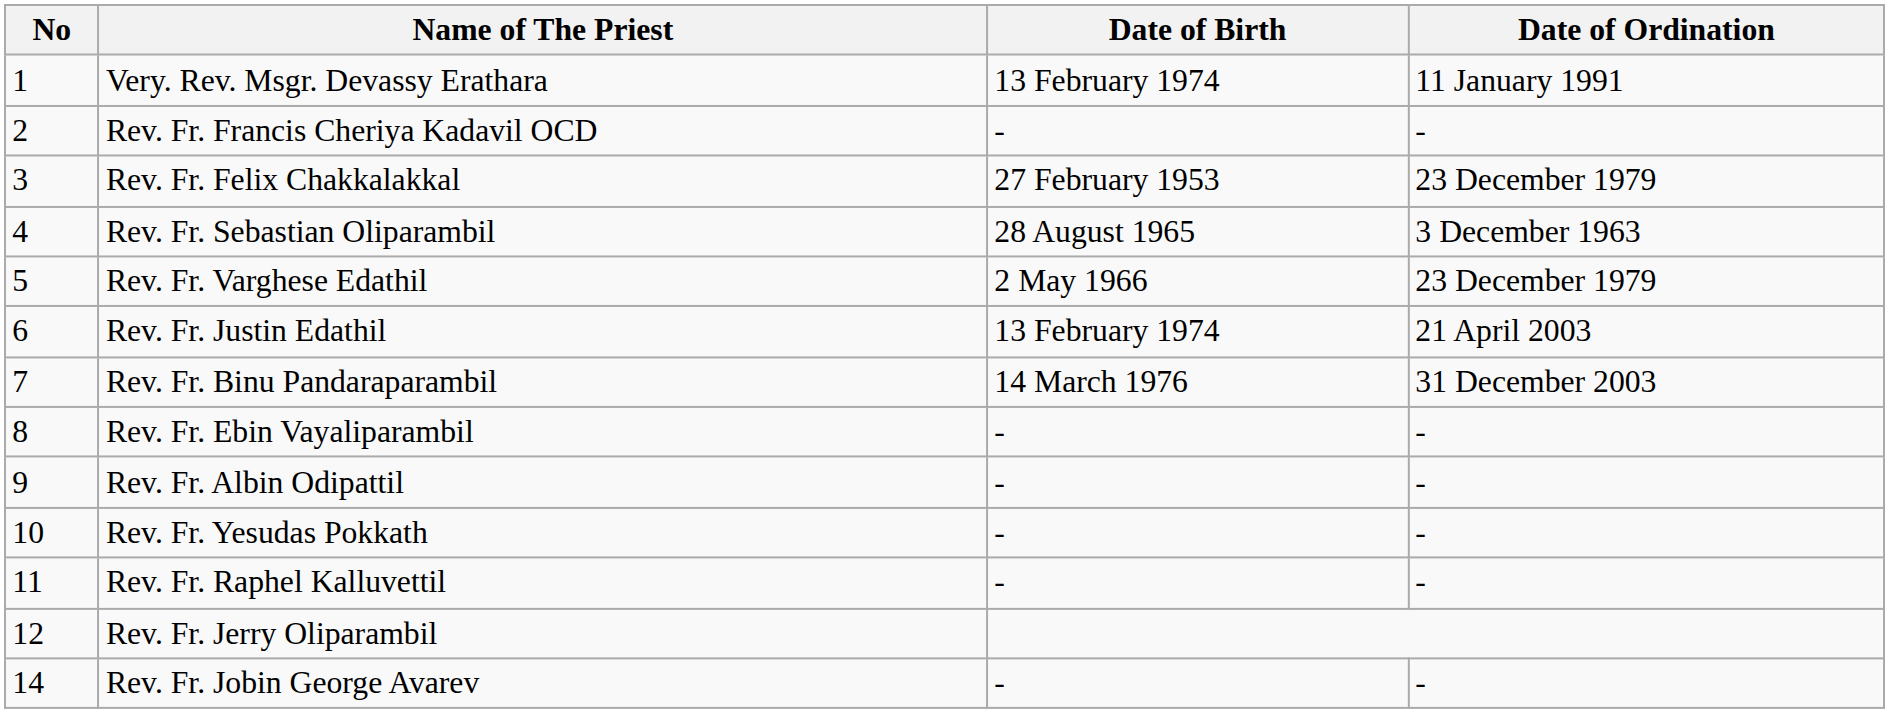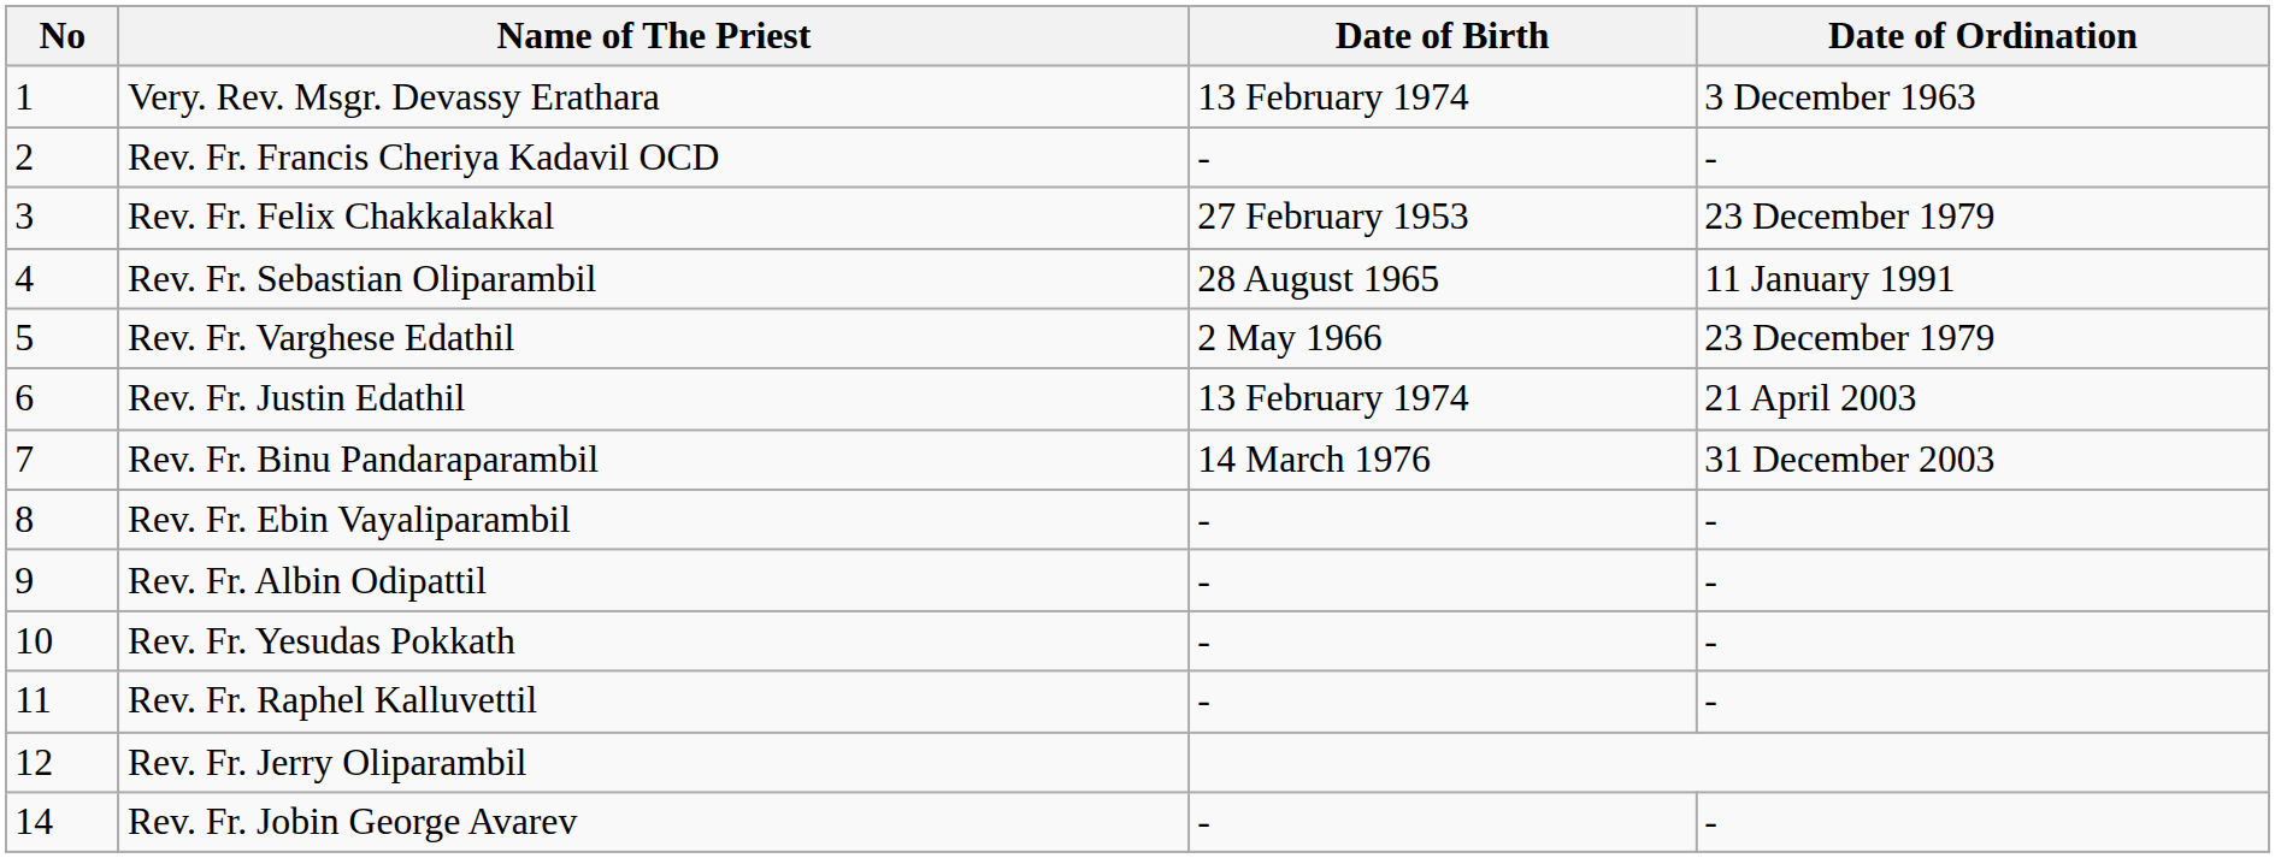 <table class="wikitable" style="width: 60%">
 <tr>
 <th>No</th>
 <th>Name of The Priest</th>
 <th>Date of Birth</th>
 <th>Date of Ordination</th>
 </tr>
 <tr>
 <td>1</td>
 <td>Very. Rev. Msgr. Devassy Erathara</td>
 <td>13 February 1974</td>
-<td>11 January 1991</td>
+<td>3 December 1963</td>
 </tr>
 <tr>
 <td>2</td>
 <td>Rev. Fr. Francis Cheriya Kadavil OCD</td>
 <td>-</td>
 <td>-</td>
 </tr>
 <tr>
 <td>3</td>
 <td>Rev. Fr. Felix Chakkalakkal</td>
 <td>27 February 1953</td>
 <td>23 December 1979</td>
 </tr>
 <tr>
 <td>4</td>
 <td>Rev. Fr. Sebastian Oliparambil</td>
 <td>28 August 1965</td>
-<td>3 December 1963</td>
+<td>11 January 1991</td>
 </tr>
 <tr>
 <td>5</td>
 <td>Rev. Fr. Varghese Edathil</td>
 <td>2 May 1966</td>
 <td>23 December 1979</td>
 </tr>
 <tr>
 <td>6</td>
 <td>Rev. Fr. Justin Edathil</td>
 <td>13 February 1974</td>
 <td>21 April 2003</td>
 </tr>
 <tr>
 <td>7</td>
 <td>Rev. Fr. Binu Pandaraparambil</td>
 <td>14 March 1976</td>
 <td>31 December 2003</td>
 </tr>
 <tr>
 <td>8</td>
 <td>Rev. Fr. Ebin Vayaliparambil</td>
 <td>-</td>
 <td>-</td>
 </tr>
 <tr>
 <td>9</td>
 <td>Rev. Fr. Albin Odipattil</td>
 <td>-</td>
 <td>-</td>
 </tr>
 <tr>
 <td>10</td>
 <td>Rev. Fr. Yesudas Pokkath</td>
 <td>-</td>
 <td>-</td>
 </tr>
 <tr>
 <td>11</td>
 <td>Rev. Fr. Raphel Kalluvettil</td>
 <td>-</td>
 <td>-</td>
 </tr>
 <tr>
 <td>12</td>
 <td>Rev. Fr. Jerry Oliparambil</td>
 </tr>
 <tr>
 <td>14</td>
 <td>Rev. Fr. Jobin George Avarev</td>
 <td>-</td>
 <td>-</td>
 </tr>
 </table>
